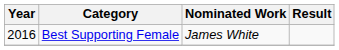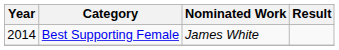 <table class="wikitable">
 <tr>
 <th>Year</th>
 <th>Category</th>
 <th>Nominated Work</th>
 <th>Result</th>
 </tr>
 <tr>
-<td>2016</td>
+<td>2014</td>
 <td><a href='#'>Best Supporting Female</a></td>
 <td><em>James White</em></td>
 <td></td>
 </tr>
 <tr>
 </tr>
 </table>
